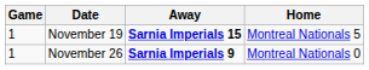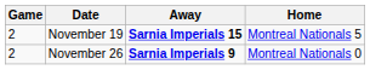 <table class="wikitable">
 <tr>
 <th>Game</th>
 <th>Date</th>
 <th>Away</th>
 <th>Home</th>
 </tr>
 <tr>
-<td>1</td>
+<td>2</td>
 <td>November 19</td>
 <td><strong><a href='#'>Sarnia Imperials</a> 15</strong></td>
 <td><a href='#'>Montreal Nationals</a> 5</td>
 </tr>
 <tr>
-<td>1</td>
+<td>2</td>
 <td>November 26</td>
 <td><strong><a href='#'>Sarnia Imperials</a> 9</strong></td>
 <td><a href='#'>Montreal Nationals</a> 0</td>
 </tr>
 </table>
